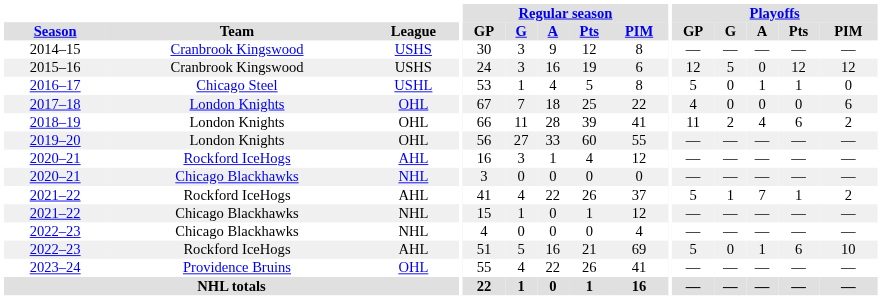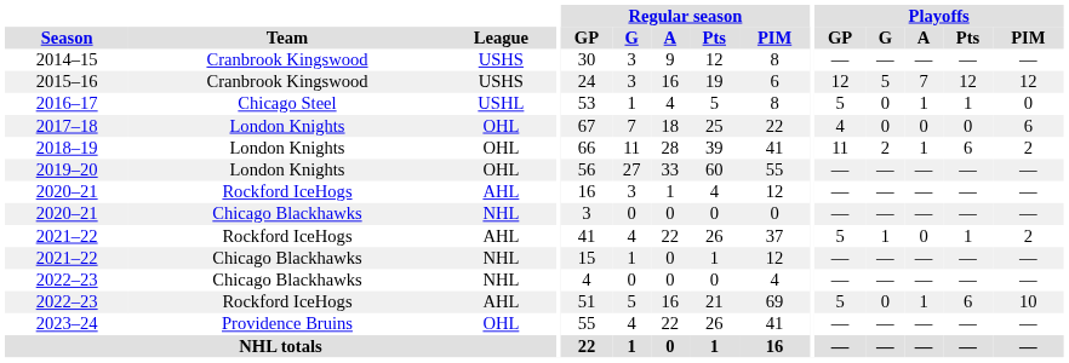 <table border="0" cellpadding="1" cellspacing="0" style="text-align:center; width:60em">
 <tr bgcolor="#e0e0e0">
 <th colspan="3" bgcolor="#ffffff"></th>
 <th rowspan="99" bgcolor="#ffffff"></th>
 <th colspan="5"><a href='#'>Regular season</a></th>
 <th rowspan="99" bgcolor="#ffffff"></th>
 <th colspan="5"><a href='#'>Playoffs</a></th>
 </tr>
 <tr bgcolor="#e0e0e0">
 <th><a href='#'>Season</a></th>
 <th>Team</th>
 <th>League</th>
 <th>GP</th>
 <th><a href='#'>G</a></th>
 <th><a href='#'>A</a></th>
 <th><a href='#'>Pts</a></th>
 <th><a href='#'>PIM</a></th>
 <th>GP</th>
 <th>G</th>
 <th>A</th>
 <th>Pts</th>
 <th>PIM</th>
 </tr>
 <tr>
 <td>2014–15</td>
 <td><a href='#'>Cranbrook Kingswood</a></td>
 <td><a href='#'>USHS</a></td>
 <td>30</td>
 <td>3</td>
 <td>9</td>
 <td>12</td>
 <td>8</td>
 <td>—</td>
 <td>—</td>
 <td>—</td>
 <td>—</td>
 <td>—</td>
 </tr>
 <tr bgcolor="#f0f0f0">
 <td>2015–16</td>
 <td>Cranbrook Kingswood</td>
 <td>USHS</td>
 <td>24</td>
 <td>3</td>
 <td>16</td>
 <td>19</td>
 <td>6</td>
 <td>12</td>
 <td>5</td>
-<td>0</td>
+<td>7</td>
 <td>12</td>
 <td>12</td>
 </tr>
 <tr>
 <td><a href='#'>2016–17</a></td>
 <td><a href='#'>Chicago Steel</a></td>
 <td><a href='#'>USHL</a></td>
 <td>53</td>
 <td>1</td>
 <td>4</td>
 <td>5</td>
 <td>8</td>
 <td>5</td>
 <td>0</td>
 <td>1</td>
 <td>1</td>
 <td>0</td>
 </tr>
 <tr bgcolor="#f0f0f0">
 <td><a href='#'>2017–18</a></td>
 <td><a href='#'>London Knights</a></td>
 <td><a href='#'>OHL</a></td>
 <td>67</td>
 <td>7</td>
 <td>18</td>
 <td>25</td>
 <td>22</td>
 <td>4</td>
 <td>0</td>
 <td>0</td>
 <td>0</td>
 <td>6</td>
 </tr>
 <tr>
 <td><a href='#'>2018–19</a></td>
 <td>London Knights</td>
 <td>OHL</td>
 <td>66</td>
 <td>11</td>
 <td>28</td>
 <td>39</td>
 <td>41</td>
 <td>11</td>
 <td>2</td>
-<td>4</td>
+<td>1</td>
 <td>6</td>
 <td>2</td>
 </tr>
 <tr bgcolor="#f0f0f0">
 <td><a href='#'>2019–20</a></td>
 <td>London Knights</td>
 <td>OHL</td>
 <td>56</td>
 <td>27</td>
 <td>33</td>
 <td>60</td>
 <td>55</td>
 <td>—</td>
 <td>—</td>
 <td>—</td>
 <td>—</td>
 <td>—</td>
 </tr>
 <tr>
 <td><a href='#'>2020–21</a></td>
 <td><a href='#'>Rockford IceHogs</a></td>
 <td><a href='#'>AHL</a></td>
 <td>16</td>
 <td>3</td>
 <td>1</td>
 <td>4</td>
 <td>12</td>
 <td>—</td>
 <td>—</td>
 <td>—</td>
 <td>—</td>
 <td>—</td>
 </tr>
 <tr bgcolor="#f0f0f0">
 <td><a href='#'>2020–21</a></td>
 <td><a href='#'>Chicago Blackhawks</a></td>
 <td><a href='#'>NHL</a></td>
 <td>3</td>
 <td>0</td>
 <td>0</td>
 <td>0</td>
 <td>0</td>
 <td>—</td>
 <td>—</td>
 <td>—</td>
 <td>—</td>
 <td>—</td>
 </tr>
 <tr>
 <td><a href='#'>2021–22</a></td>
 <td>Rockford IceHogs</td>
 <td>AHL</td>
 <td>41</td>
 <td>4</td>
 <td>22</td>
 <td>26</td>
 <td>37</td>
 <td>5</td>
 <td>1</td>
-<td>7</td>
+<td>0</td>
 <td>1</td>
 <td>2</td>
 </tr>
 <tr bgcolor="#f0f0f0">
 <td><a href='#'>2021–22</a></td>
 <td>Chicago Blackhawks</td>
 <td>NHL</td>
 <td>15</td>
 <td>1</td>
 <td>0</td>
 <td>1</td>
 <td>12</td>
 <td>—</td>
 <td>—</td>
 <td>—</td>
 <td>—</td>
 <td>—</td>
 </tr>
 <tr>
 <td><a href='#'>2022–23</a></td>
 <td>Chicago Blackhawks</td>
 <td>NHL</td>
 <td>4</td>
 <td>0</td>
 <td>0</td>
 <td>0</td>
 <td>4</td>
 <td>—</td>
 <td>—</td>
 <td>—</td>
 <td>—</td>
 <td>—</td>
 </tr>
 <tr bgcolor="#f0f0f0">
 <td><a href='#'>2022–23</a></td>
 <td>Rockford IceHogs</td>
 <td>AHL</td>
 <td>51</td>
 <td>5</td>
 <td>16</td>
 <td>21</td>
 <td>69</td>
 <td>5</td>
 <td>0</td>
 <td>1</td>
 <td>6</td>
 <td>10</td>
 </tr>
 <tr>
 <td><a href='#'>2023–24</a></td>
 <td><a href='#'>Providence Bruins</a></td>
 <td><a href='#'>OHL</a></td>
 <td>55</td>
 <td>4</td>
 <td>22</td>
 <td>26</td>
 <td>41</td>
 <td>—</td>
 <td>—</td>
 <td>—</td>
 <td>—</td>
 <td>—</td>
 </tr>
 <tr bgcolor="#e0e0e0">
 <th colspan="3">NHL totals</th>
 <th>22</th>
 <th>1</th>
 <th>0</th>
 <th>1</th>
 <th>16</th>
 <th>—</th>
 <th>—</th>
 <th>—</th>
 <th>—</th>
 <th>—</th>
 </tr>
 </table>
